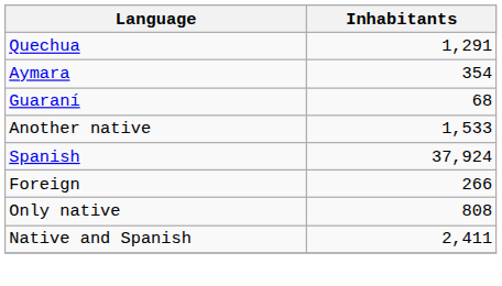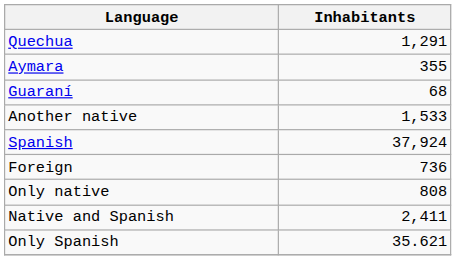 <table class="wikitable" border="1" style="width:30%;" border="1">
 <tr bgcolor=silver>
 <th><strong>Language</strong></th>
 <th><strong>Inhabitants</strong></th>
 </tr>
 <tr>
 <td><a href='#'>Quechua</a></td>
 <td align="right">1,291</td>
 </tr>
 <tr>
 <td><a href='#'>Aymara</a></td>
-<td align="right">354</td>
+<td align="right">355</td>
 </tr>
 <tr>
 <td><a href='#'>Guaraní</a></td>
 <td align="right">68</td>
 </tr>
 <tr>
 <td>Another native</td>
 <td align="right">1,533</td>
 </tr>
 <tr>
 <td><a href='#'>Spanish</a></td>
 <td align="right">37,924</td>
 </tr>
 <tr>
 <td>Foreign</td>
-<td align="right">266</td>
+<td align="right">736</td>
 </tr>
 <tr>
 <td>Only native</td>
 <td align="right">808</td>
 </tr>
 <tr>
 <td>Native and Spanish</td>
 <td align="right">2,411</td>
 </tr>
 <tr>
+<td>Only Spanish</td>
+<td align="right">35.621</td>
+</tr>
+<tr>
 </tr>
 </table>
